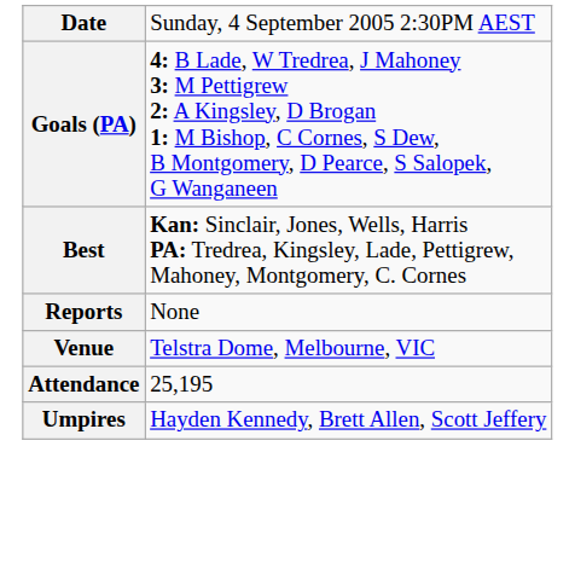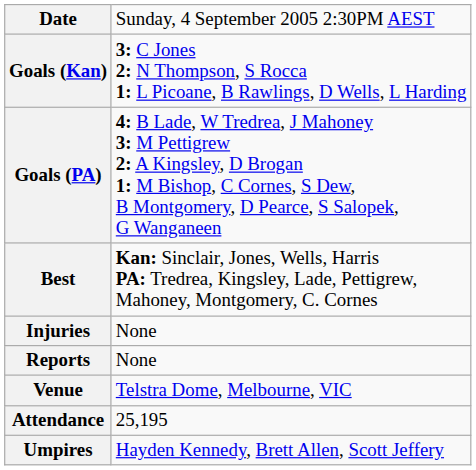 <table class="wikitable" style="margin:1em auto;">
 <tr>
 <th>Date</th>
 <td>Sunday, 4 September 2005 2:30PM <a href='#'>AEST</a></td>
+</tr>
+<tr>
+<th>Goals (<a href='#'>Kan</a>)</th>
+<td><strong>3:</strong> <a href='#'>C Jones</a><br><strong>2:</strong> <a href='#'>N Thompson</a>, <a href='#'>S Rocca</a><br><strong>1:</strong> <a href='#'>L Picoane</a>, <a href='#'>B Rawlings</a>, <a href='#'>D Wells</a>, <a href='#'>L Harding</a></td>
 </tr>
 <tr>
 <th>Goals (<a href='#'>PA</a>)</th>
 <td><strong>4:</strong> <a href='#'>B Lade</a>, <a href='#'>W Tredrea</a>, <a href='#'>J Mahoney</a><br><strong>3:</strong> <a href='#'>M Pettigrew</a><br><strong>2:</strong> <a href='#'>A Kingsley</a>, <a href='#'>D Brogan</a><br><strong>1:</strong> <a href='#'>M Bishop</a>, <a href='#'>C Cornes</a>, <a href='#'>S Dew</a>,<br><a href='#'>B Montgomery</a>, <a href='#'>D Pearce</a>, <a href='#'>S Salopek</a>,<br><a href='#'>G Wanganeen</a></td>
 </tr>
 <tr>
 <th>Best</th>
 <td><strong>Kan:</strong> Sinclair, Jones, Wells, Harris<br><strong>PA:</strong> Tredrea, Kingsley, Lade, Pettigrew,<br>Mahoney, Montgomery, C. Cornes</td>
+</tr>
+<tr>
+<th>Injuries</th>
+<td>None</td>
 </tr>
 <tr>
 <th>Reports</th>
 <td>None</td>
 </tr>
 <tr>
 <th>Venue</th>
 <td><a href='#'>Telstra Dome</a>, <a href='#'>Melbourne</a>, <a href='#'>VIC</a></td>
 </tr>
 <tr>
 <th>Attendance</th>
 <td>25,195</td>
 </tr>
 <tr>
 <th>Umpires</th>
 <td><a href='#'>Hayden Kennedy</a>, <a href='#'>Brett Allen</a>, <a href='#'>Scott Jeffery</a></td>
 </tr>
 </table>
